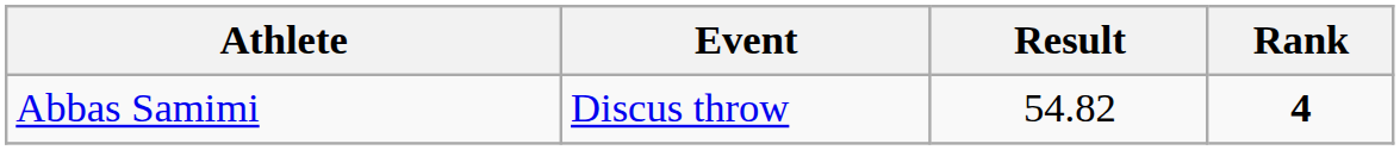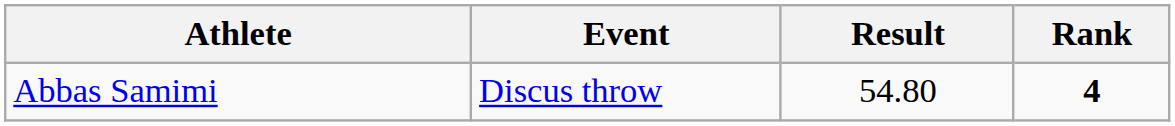 <table class="wikitable" width="55%" style="text-align:center; font-size:90%">
 <tr>
 <th width="30%">Athlete</th>
 <th width="20%">Event</th>
 <th width="15%">Result</th>
 <th width="10%">Rank</th>
 </tr>
 <tr>
 <td align="left"><a href='#'>Abbas Samimi</a></td>
 <td align="left"><a href='#'>Discus throw</a></td>
-<td>54.82</td>
+<td>54.80</td>
 <td><strong>4</strong></td>
 </tr>
 </table>
